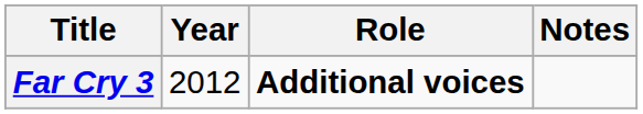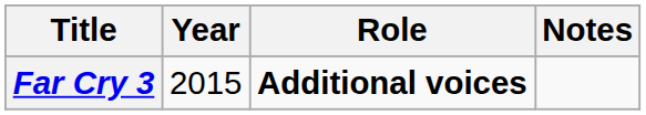 <table class="wikitable plainrowheaders sortable">
 <tr>
 <th scope="col">Title</th>
 <th scope="col">Year</th>
 <th scope="col">Role</th>
 <th scope="col" class="unsortable">Notes</th>
 </tr>
 <tr>
 <th scope="row"><em><a href='#'>Far Cry 3</a></em></th>
-<td>2012</td>
+<td>2015</td>
 <td><strong>Additional voices</strong></td>
 <td></td>
 </tr>
 </table>
